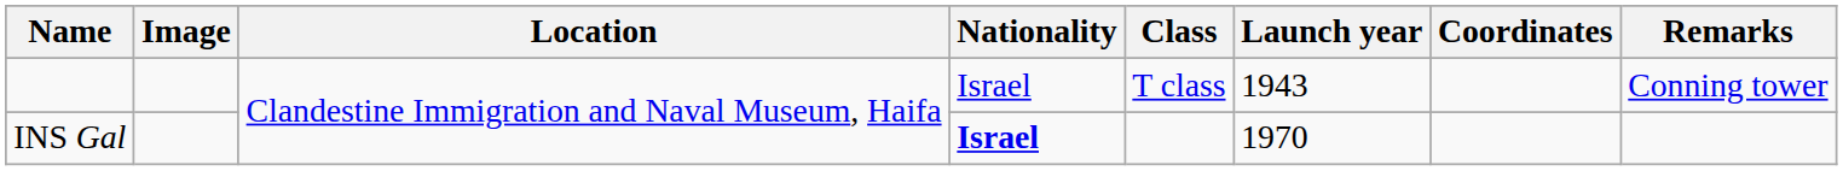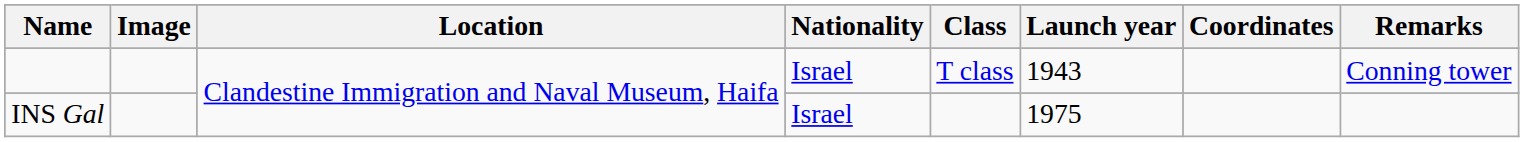 <table class="wikitable">
 <tr>
 <th>Name</th>
 <th>Image</th>
 <th>Location</th>
 <th>Nationality</th>
 <th>Class</th>
 <th>Launch year</th>
 <th>Coordinates</th>
 <th>Remarks</th>
 </tr>
 <tr>
 <td></td>
 <td></td>
 <td rowspan="2"><a href='#'>Clandestine Immigration and Naval Museum</a>, <a href='#'>Haifa</a></td>
 <td> <a href='#'>Israel</a></td>
 <td><a href='#'>T class</a></td>
 <td>1943</td>
 <td></td>
 <td><a href='#'>Conning tower</a></td>
 </tr>
 <tr>
 <td>INS <em>Gal</em></td>
 <td></td>
-<td><strong> <a href='#'>Israel</a></strong></td>
+<td> <a href='#'>Israel</a></td>
 <td></td>
-<td>1970</td>
+<td>1975</td>
 <td></td>
 <td></td>
 </tr>
 </table>
